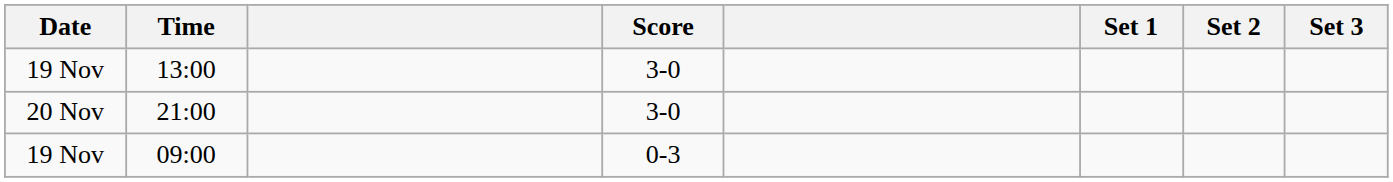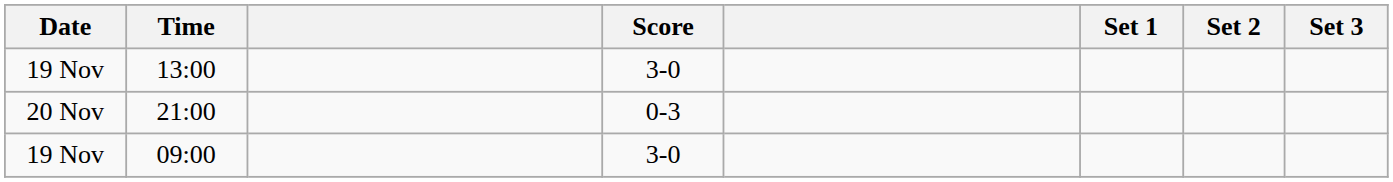 <table class="wikitable" style="text-align: center; font-size:90% ">
 <tr>
 <th width="60">Date</th>
 <th width="60">Time</th>
 <th align="right" width="190"></th>
 <th width="60">Score</th>
 <th align="left" width="190"></th>
 <th width="50">Set 1</th>
 <th width="50">Set 2</th>
 <th width="50">Set 3</th>
 </tr>
 <tr>
 <td>19 Nov</td>
 <td>13:00</td>
 <td align=right></td>
 <td align=center>3-0</td>
 <td align=left></td>
 <td></td>
 <td></td>
 <td></td>
 </tr>
 <tr>
 <td>20 Nov</td>
 <td>21:00</td>
 <td align=right></td>
-<td align=center>3-0</td>
+<td align=center>0-3</td>
 <td align=left></td>
 <td></td>
 <td></td>
 <td></td>
 </tr>
 <tr>
 <td>19 Nov</td>
 <td>09:00</td>
 <td align=right></td>
-<td align=center>0-3</td>
+<td align=center>3-0</td>
 <td align=left></td>
 <td></td>
 <td></td>
 <td></td>
 </tr>
 </table>
